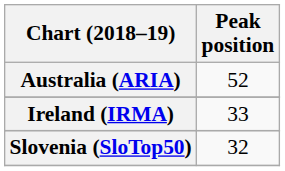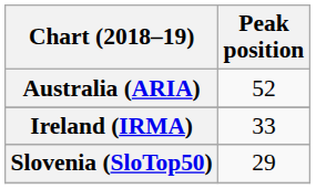 <table class="wikitable sortable plainrowheaders" style="text-align:center">
 <tr>
 <th>Chart (2018–19)</th>
 <th>Peak<br>position</th>
 </tr>
 <tr>
 <th scope="row">Australia (<a href='#'>ARIA</a>)</th>
 <td>52</td>
 </tr>
 <tr>
 </tr>
 <tr>
 </tr>
 <tr>
 </tr>
 <tr>
 </tr>
 <tr>
 <th scope="row">Ireland (<a href='#'>IRMA</a>)</th>
 <td>33</td>
 </tr>
 <tr>
 </tr>
 <tr>
 <th scope="row">Slovenia (<a href='#'>SloTop50</a>)</th>
-<td>32</td>
+<td>29</td>
 </tr>
 <tr>
 </tr>
 </table>
